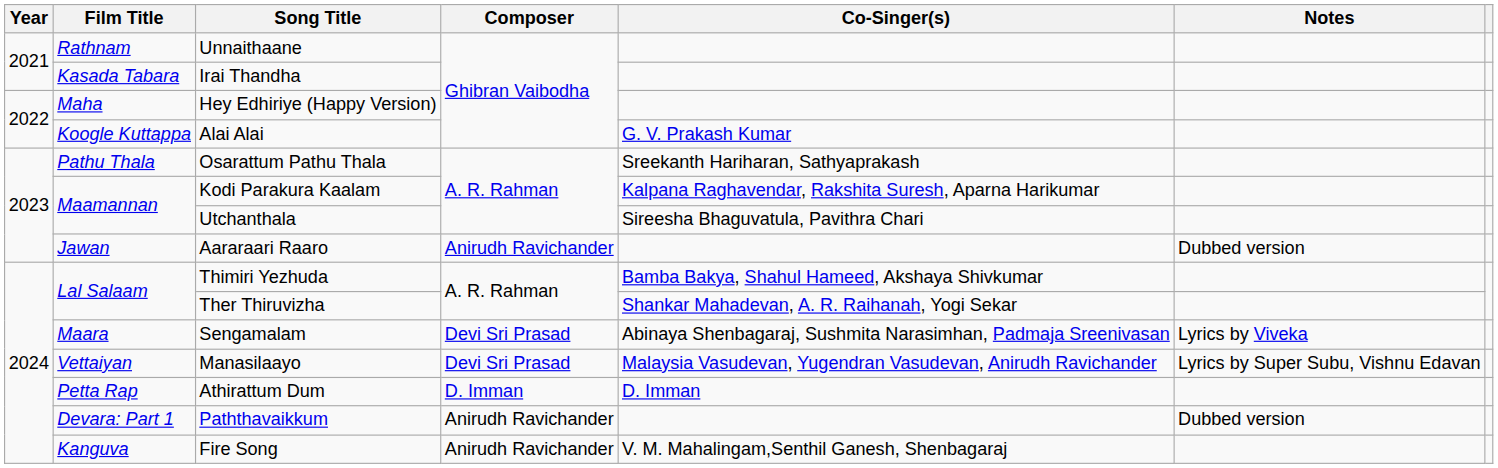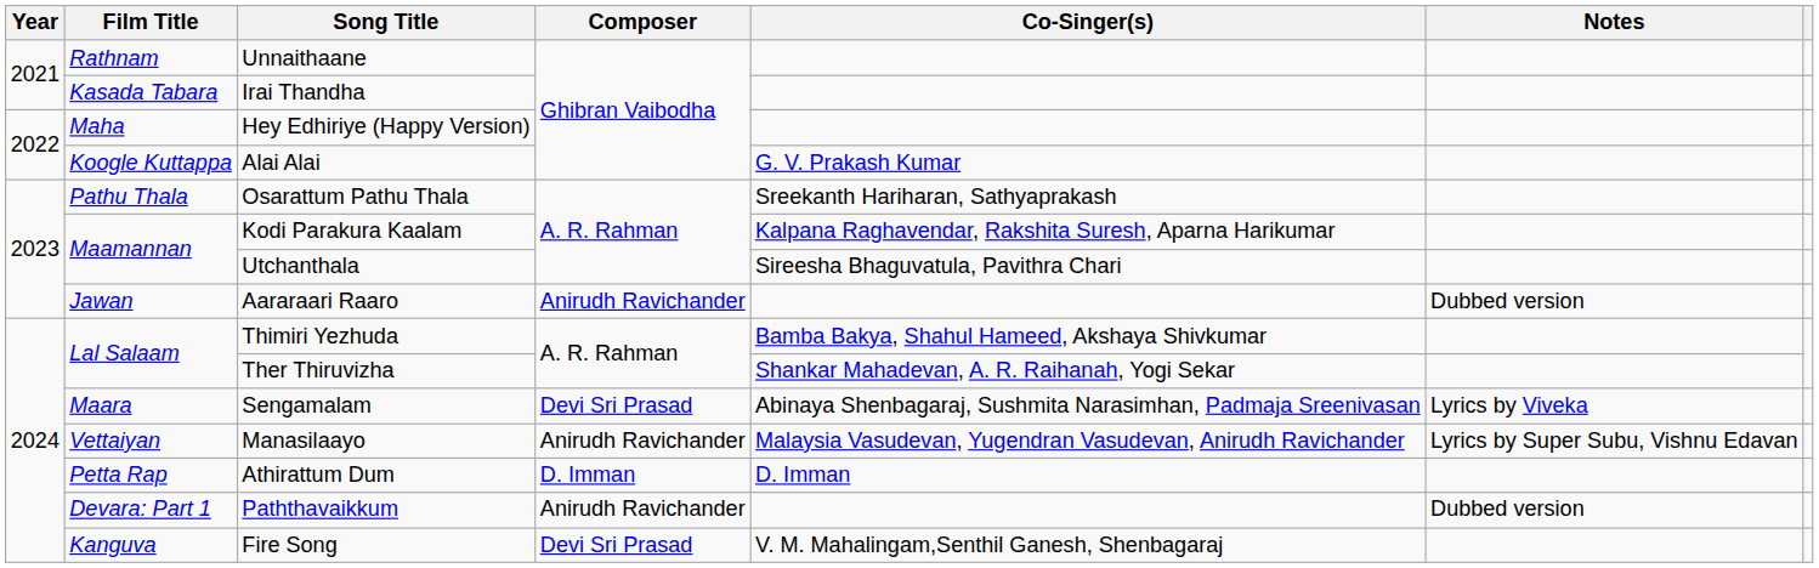 <table class="wikitable sortable plainrowheaders">
 <tr>
 <th>Year</th>
 <th>Film Title</th>
 <th>Song Title</th>
 <th>Composer</th>
 <th>Co-Singer(s)</th>
 <th>Notes</th>
 <th></th>
 </tr>
 <tr>
 <td rowspan="2">2021</td>
 <td><em><a href='#'>Rathnam</a></em></td>
 <td>Unnaithaane</td>
 <td rowspan="4"><a href='#'>Ghibran Vaibodha</a></td>
 <td></td>
 <td></td>
 <td></td>
 </tr>
 <tr>
 <td><em><a href='#'>Kasada Tabara</a></em></td>
 <td>Irai Thandha</td>
 <td></td>
 <td></td>
 <td></td>
 </tr>
 <tr>
 <td rowspan="2">2022</td>
 <td><em><a href='#'>Maha</a></em></td>
 <td>Hey Edhiriye (Happy Version)</td>
 <td></td>
 <td></td>
 <td></td>
 </tr>
 <tr>
 <td><em><a href='#'>Koogle Kuttappa</a></em></td>
 <td>Alai Alai</td>
 <td><a href='#'>G. V. Prakash Kumar</a></td>
 <td></td>
 <td></td>
 </tr>
 <tr>
 <td rowspan="4">2023</td>
 <td><em><a href='#'>Pathu Thala</a></em></td>
 <td>Osarattum Pathu Thala</td>
 <td rowspan="3"><a href='#'>A. R. Rahman</a></td>
 <td>Sreekanth Hariharan, Sathyaprakash</td>
 <td></td>
 <td></td>
 </tr>
 <tr>
 <td rowspan="2"><em><a href='#'>Maamannan</a></em></td>
 <td>Kodi Parakura Kaalam</td>
 <td><a href='#'>Kalpana Raghavendar</a>, <a href='#'>Rakshita Suresh</a>, Aparna Harikumar</td>
 <td></td>
 <td></td>
 </tr>
 <tr>
 <td>Utchanthala</td>
 <td>Sireesha Bhaguvatula, Pavithra Chari</td>
 <td></td>
 <td></td>
 </tr>
 <tr>
 <td><a href='#'><em>Jawan</em></a></td>
 <td>Aararaari Raaro</td>
 <td><a href='#'>Anirudh Ravichander</a></td>
 <td></td>
 <td>Dubbed version</td>
 <td></td>
 </tr>
 <tr>
 <td rowspan="7">2024</td>
 <td rowspan="2"><a href='#'><bdi><em>Lal Salaam</em></bdi></a></td>
 <td>Thimiri Yezhuda</td>
 <td rowspan="2">A. R. Rahman</td>
 <td><a href='#'>Bamba Bakya</a>, <a href='#'>Shahul Hameed</a>, Akshaya Shivkumar</td>
 <td></td>
 <td rowspan="2"></td>
 </tr>
 <tr>
 <td>Ther Thiruvizha</td>
 <td><a href='#'>Shankar Mahadevan</a>, <a href='#'>A. R. Raihanah</a>, Yogi Sekar</td>
 <td></td>
 </tr>
 <tr>
 <td><em><a href='#'>Maara</a></em></td>
 <td>Sengamalam</td>
 <td><a href='#'>Devi Sri Prasad</a></td>
 <td>Abinaya Shenbagaraj, Sushmita Narasimhan, <a href='#'>Padmaja Sreenivasan</a></td>
 <td>Lyrics by <a href='#'>Viveka</a></td>
 <td></td>
 </tr>
 <tr>
 <td><em><a href='#'>Vettaiyan</a></em></td>
 <td>Manasilaayo</td>
-<td><a href='#'>Devi Sri Prasad</a></td>
+<td>Anirudh Ravichander</td>
 <td><a href='#'>Malaysia Vasudevan</a>, <a href='#'>Yugendran Vasudevan</a>, <a href='#'>Anirudh Ravichander</a></td>
 <td>Lyrics by Super Subu, Vishnu Edavan</td>
 <td></td>
 </tr>
 <tr>
 <td><a href='#'><em>Petta Rap</em></a></td>
 <td>Athirattum Dum</td>
 <td><a href='#'>D. Imman</a></td>
 <td><a href='#'>D. Imman</a></td>
 <td></td>
 <td></td>
 </tr>
 <tr>
 <td><em><a href='#'>Devara: Part 1</a></em></td>
 <td><a href='#'>Paththavaikkum</a></td>
 <td>Anirudh Ravichander</td>
 <td></td>
 <td>Dubbed version</td>
 <td></td>
 </tr>
 <tr>
 <td><em><a href='#'>Kanguva</a></em></td>
 <td>Fire Song</td>
-<td>Anirudh Ravichander</td>
+<td><a href='#'>Devi Sri Prasad</a></td>
 <td>V. M. Mahalingam,Senthil Ganesh, Shenbagaraj</td>
 <td></td>
 <td></td>
 </tr>
 </table>
